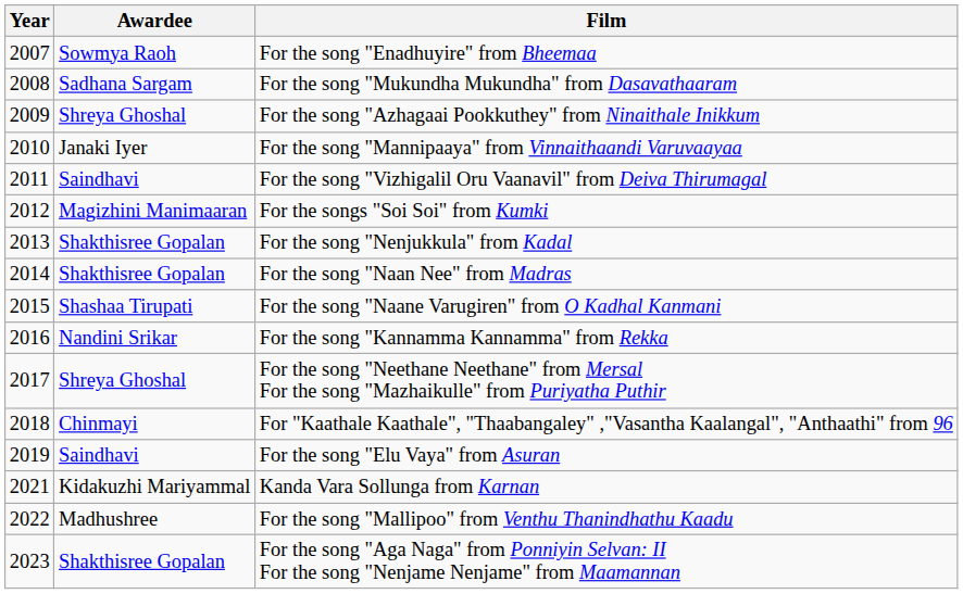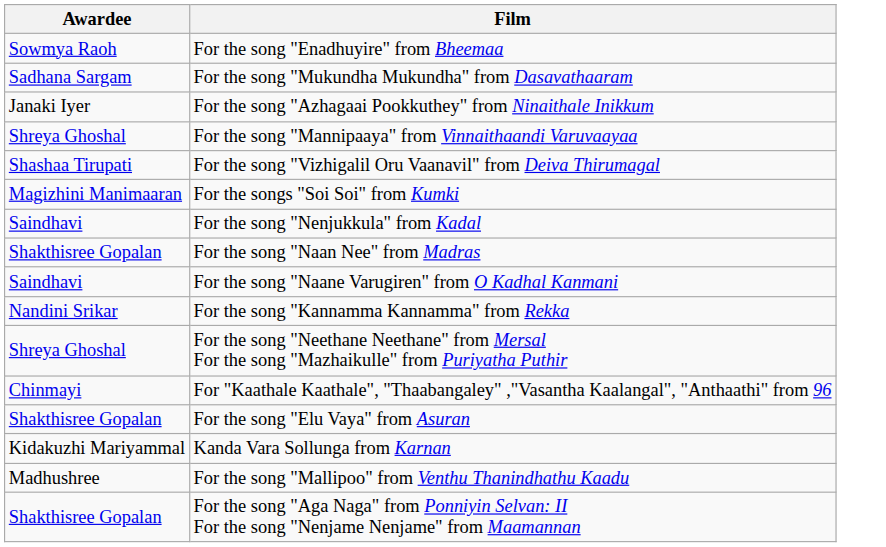 <table class="wikitable sortable">
 <tr>
-<th>Year</th>
 <th>Awardee</th>
 <th>Film</th>
 </tr>
 <tr>
-<td>2007</td>
 <td><a href='#'>Sowmya Raoh</a></td>
 <td>For the song "Enadhuyire" from <em><a href='#'>Bheemaa</a></em></td>
 </tr>
 <tr>
-<td>2008</td>
 <td><a href='#'>Sadhana Sargam</a></td>
 <td>For the song "Mukundha Mukundha" from <em><a href='#'>Dasavathaaram</a></em></td>
 </tr>
 <tr>
-<td>2009</td>
-<td><a href='#'>Shreya Ghoshal</a></td>
+<td>Janaki Iyer</td>
 <td>For the song "Azhagaai Pookkuthey" from <em><a href='#'>Ninaithale Inikkum</a></em></td>
 </tr>
 <tr>
-<td>2010</td>
-<td>Janaki Iyer</td>
+<td><a href='#'>Shreya Ghoshal</a></td>
 <td>For the song "Mannipaaya" from <em><a href='#'>Vinnaithaandi Varuvaayaa</a></em></td>
 </tr>
 <tr>
-<td>2011</td>
-<td><a href='#'>Saindhavi</a></td>
+<td><a href='#'>Shashaa Tirupati</a></td>
 <td>For the song "Vizhigalil Oru Vaanavil" from <em><a href='#'>Deiva Thirumagal</a></em></td>
 </tr>
 <tr>
-<td>2012</td>
 <td><a href='#'>Magizhini Manimaaran</a></td>
 <td>For the songs "Soi Soi" from <em><a href='#'>Kumki</a></em></td>
 </tr>
 <tr>
-<td>2013</td>
-<td><a href='#'>Shakthisree Gopalan</a></td>
+<td><a href='#'>Saindhavi</a></td>
 <td>For the song "Nenjukkula" from <em><a href='#'>Kadal</a></em></td>
 </tr>
 <tr>
-<td>2014</td>
 <td><a href='#'>Shakthisree Gopalan</a></td>
 <td>For the song "Naan Nee" from <em><a href='#'>Madras</a></em></td>
 </tr>
 <tr>
-<td>2015</td>
-<td><a href='#'>Shashaa Tirupati</a></td>
+<td><a href='#'>Saindhavi</a></td>
 <td>For the song "Naane Varugiren" from <em><a href='#'>O Kadhal Kanmani</a></em></td>
 </tr>
 <tr>
-<td>2016</td>
 <td><a href='#'>Nandini Srikar</a></td>
 <td>For the song "Kannamma Kannamma" from <em><a href='#'>Rekka</a></em></td>
 </tr>
 <tr>
-<td>2017</td>
 <td><a href='#'>Shreya Ghoshal</a></td>
 <td>For the song "Neethane Neethane" from <em><a href='#'>Mersal</a></em> <br>For the song "Mazhaikulle" from <em><a href='#'>Puriyatha Puthir</a></em></td>
 </tr>
 <tr>
-<td>2018</td>
 <td><a href='#'>Chinmayi</a></td>
 <td>For "Kaathale Kaathale", "Thaabangaley" ,"Vasantha Kaalangal", "Anthaathi" from <em><a href='#'>96</a></em></td>
 </tr>
 <tr>
-<td>2019</td>
-<td><a href='#'>Saindhavi</a></td>
+<td><a href='#'>Shakthisree Gopalan</a></td>
 <td>For the song "Elu Vaya" from <em><a href='#'>Asuran</a></em></td>
 </tr>
 <tr>
-<td>2021</td>
 <td>Kidakuzhi Mariyammal</td>
 <td>Kanda Vara Sollunga from <em><a href='#'>Karnan</a></em></td>
 </tr>
 <tr>
-<td>2022</td>
 <td>Madhushree</td>
 <td>For the song "Mallipoo" from <em><a href='#'>Venthu Thanindhathu Kaadu</a></em></td>
 </tr>
 <tr>
-<td>2023</td>
 <td><a href='#'>Shakthisree Gopalan</a></td>
 <td>For the song "Aga Naga" from <em><a href='#'>Ponniyin Selvan: II</a></em> <br>For the song "Nenjame Nenjame" from <em><a href='#'>Maamannan</a></em></td>
 </tr>
 </table>
